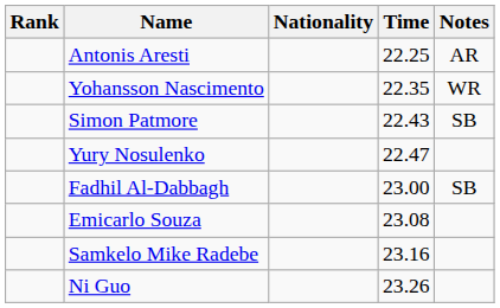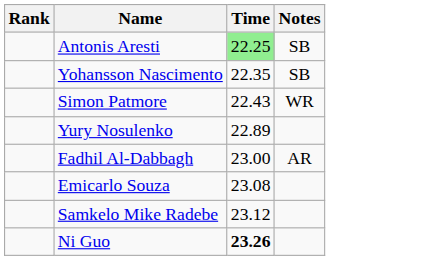 <table class="wikitable sortable" style="text-align:center">
 <tr>
 <th>Rank</th>
 <th>Name</th>
-<th>Nationality</th>
 <th>Time</th>
 <th>Notes</th>
 </tr>
 <tr>
 <td></td>
 <td align=left><a href='#'>Antonis Aresti</a></td>
-<td align=left></td>
-<td>22.25</td>
-<td>AR</td>
+<td style="background: lightgreen;">22.25</td>
+<td>SB</td>
 </tr>
 <tr>
 <td></td>
 <td align=left><a href='#'>Yohansson Nascimento</a></td>
-<td align=left></td>
 <td>22.35</td>
+<td>SB</td>
+</tr>
+<tr>
+<td></td>
+<td align=left><a href='#'>Simon Patmore</a></td>
+<td>22.43</td>
 <td>WR</td>
 </tr>
 <tr>
 <td></td>
-<td align=left><a href='#'>Simon Patmore</a></td>
-<td align=left></td>
-<td>22.43</td>
-<td>SB</td>
-</tr>
-<tr>
-<td></td>
 <td align=left><a href='#'>Yury Nosulenko</a></td>
-<td align=left></td>
-<td>22.47</td>
+<td>22.89</td>
 <td></td>
 </tr>
 <tr>
 <td></td>
 <td align=left><a href='#'>Fadhil Al-Dabbagh</a></td>
-<td align=left></td>
 <td>23.00</td>
-<td>SB</td>
+<td>AR</td>
 </tr>
 <tr>
 <td></td>
 <td align=left><a href='#'>Emicarlo Souza</a></td>
-<td align=left></td>
 <td>23.08</td>
 <td></td>
 </tr>
 <tr>
 <td></td>
 <td align=left><a href='#'>Samkelo Mike Radebe</a></td>
-<td align=left></td>
-<td>23.16</td>
+<td>23.12</td>
 <td></td>
 </tr>
 <tr>
 <td></td>
 <td align=left><a href='#'>Ni Guo</a></td>
-<td align=left></td>
-<td>23.26</td>
+<td><strong>23.26</strong></td>
 <td></td>
 </tr>
 </table>
